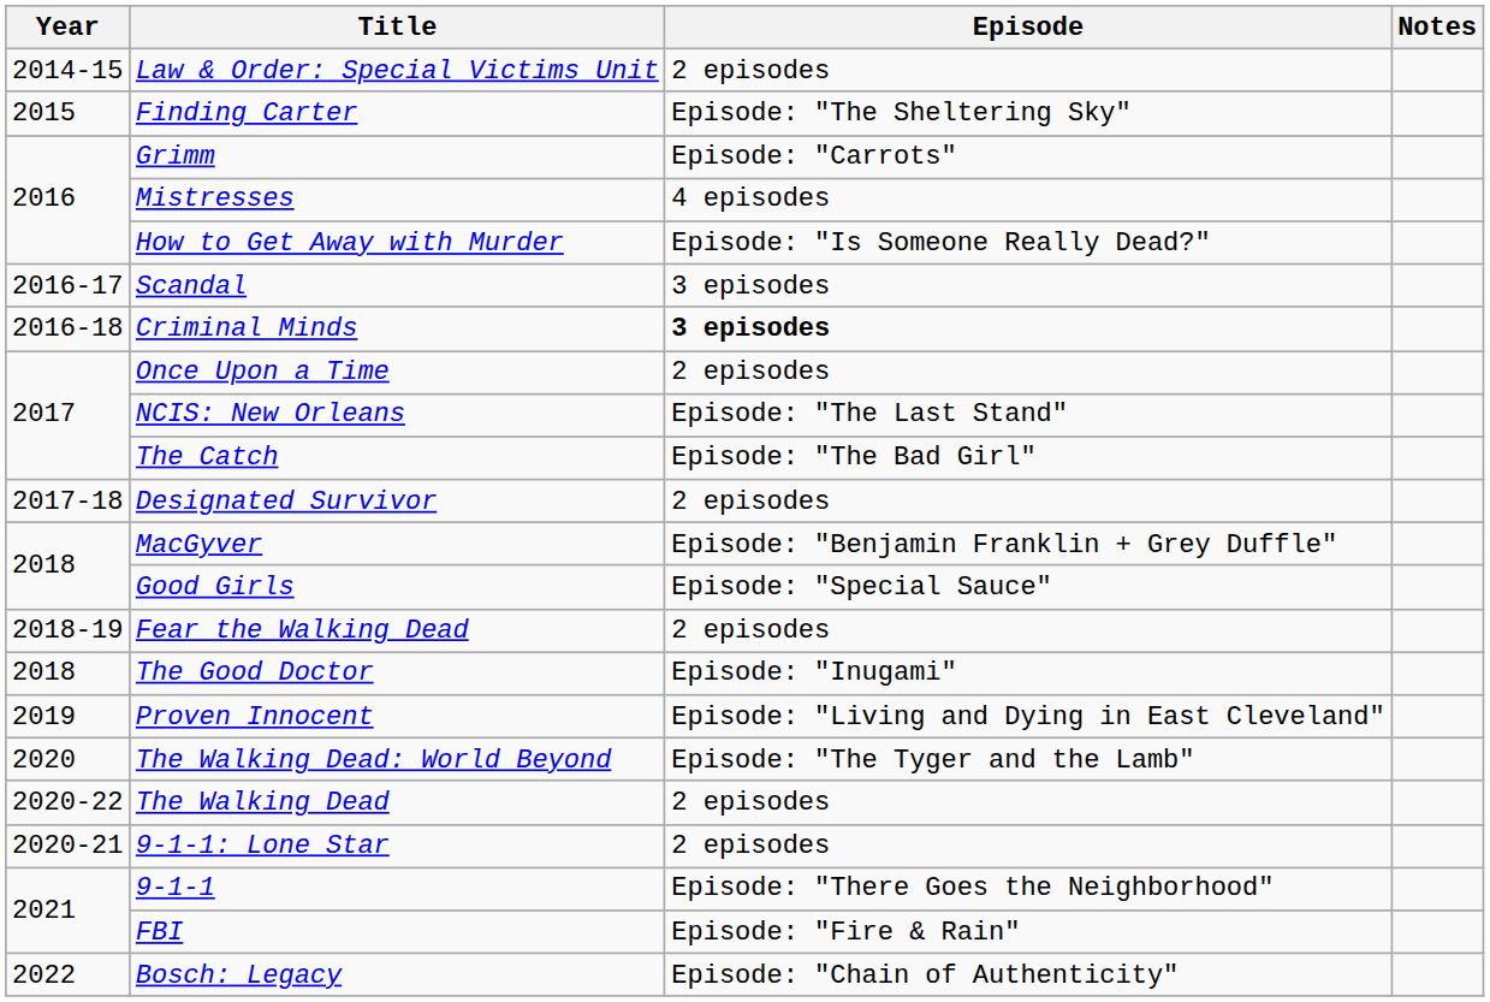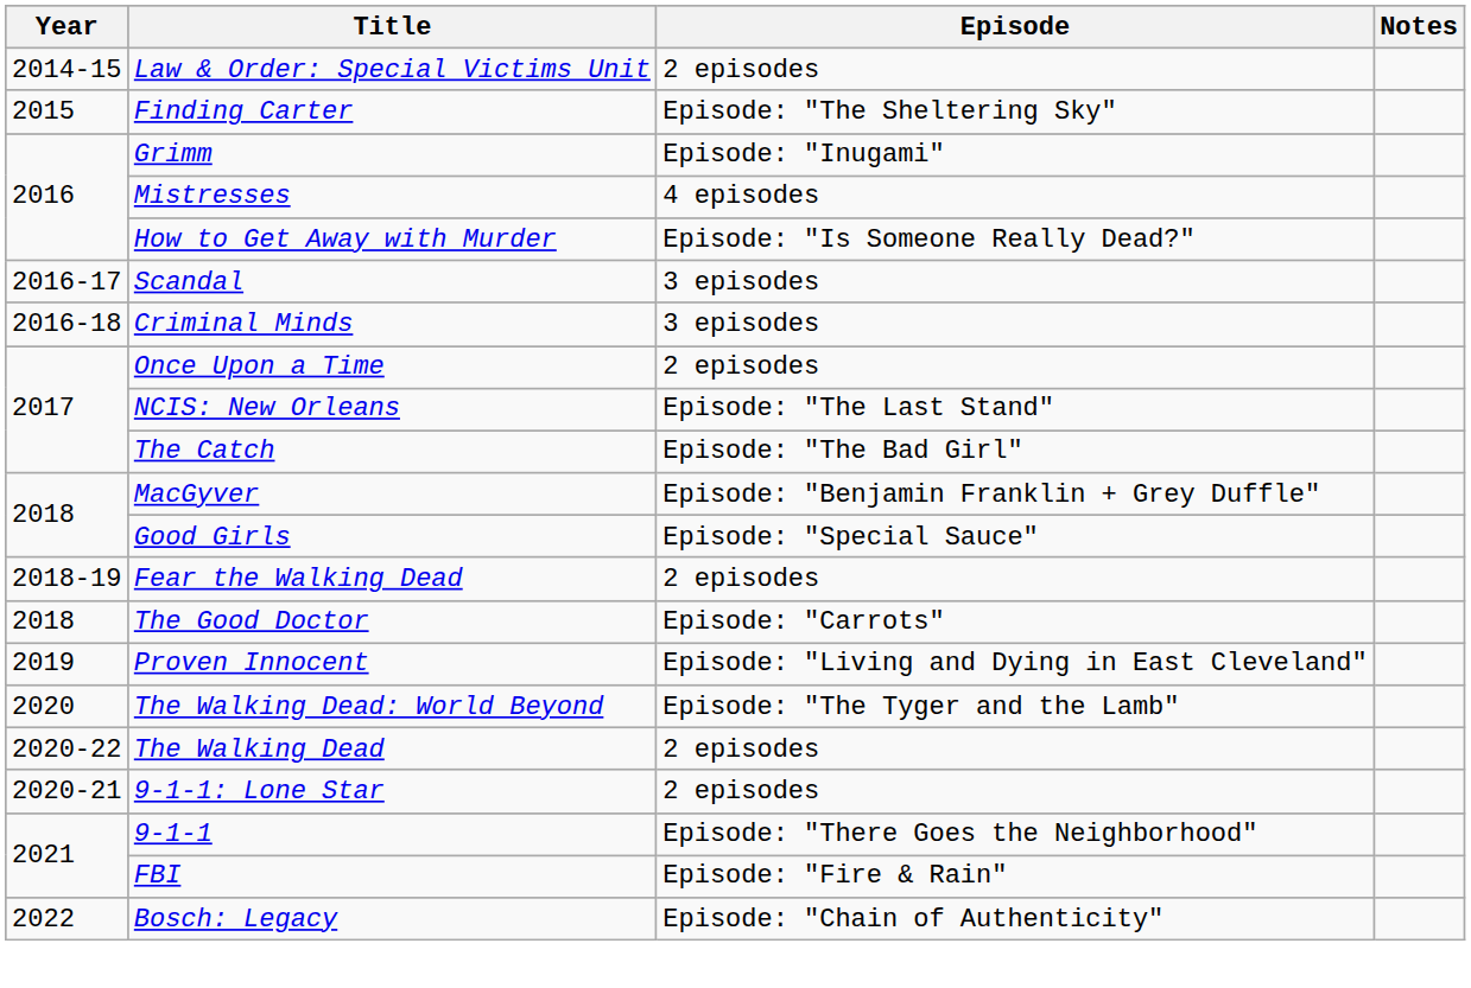 <table class="wikitable">
 <tr>
 <th>Year</th>
 <th>Title</th>
 <th>Episode</th>
 <th>Notes</th>
 </tr>
 <tr>
 <td>2014-15</td>
 <td><em><a href='#'>Law & Order: Special Victims Unit</a></em></td>
 <td>2 episodes</td>
 <td></td>
 </tr>
 <tr>
 <td>2015</td>
 <td><em><a href='#'>Finding Carter</a></em></td>
 <td>Episode: "The Sheltering Sky"</td>
 <td></td>
 </tr>
 <tr>
 <td rowspan="3">2016</td>
 <td><a href='#'><em>Grimm</em></a></td>
-<td>Episode: "Carrots"</td>
+<td>Episode: "Inugami"</td>
 <td></td>
 </tr>
 <tr>
 <td><a href='#'><em>Mistresses</em></a></td>
 <td>4 episodes</td>
 <td></td>
 </tr>
 <tr>
 <td><em><a href='#'>How to Get Away with Murder</a></em></td>
 <td>Episode: "Is Someone Really Dead?"</td>
 <td></td>
 </tr>
 <tr>
 <td>2016-17</td>
 <td><a href='#'><em>Scandal</em></a></td>
 <td>3 episodes</td>
 <td></td>
 </tr>
 <tr>
 <td>2016-18</td>
 <td><em><a href='#'>Criminal Minds</a></em></td>
-<td><strong>3 episodes</strong></td>
+<td>3 episodes</td>
 <td></td>
 </tr>
 <tr>
 <td rowspan="3">2017</td>
 <td><a href='#'><em>Once Upon a Time</em></a></td>
 <td>2 episodes</td>
 <td></td>
 </tr>
 <tr>
 <td><em><a href='#'>NCIS: New Orleans</a></em></td>
 <td>Episode: "The Last Stand"</td>
 <td></td>
 </tr>
 <tr>
 <td><a href='#'><em>The Catch</em></a></td>
 <td>Episode: "The Bad Girl"</td>
-<td></td>
-</tr>
-<tr>
-<td>2017-18</td>
-<td><a href='#'><em>Designated Survivor</em></a></td>
-<td>2 episodes</td>
 <td></td>
 </tr>
 <tr>
 <td rowspan="2">2018</td>
 <td><a href='#'><em>MacGyver</em></a></td>
 <td>Episode: "Benjamin Franklin + Grey Duffle"</td>
 <td></td>
 </tr>
 <tr>
 <td><a href='#'><em>Good Girls</em></a></td>
 <td>Episode: "Special Sauce"</td>
 <td></td>
 </tr>
 <tr>
 <td>2018-19</td>
 <td><em><a href='#'>Fear the Walking Dead</a></em></td>
 <td>2 episodes</td>
 <td></td>
 </tr>
 <tr>
 <td>2018</td>
 <td><em><a href='#'>The Good Doctor</a></em></td>
-<td>Episode: "Inugami"</td>
+<td>Episode: "Carrots"</td>
 <td></td>
 </tr>
 <tr>
 <td>2019</td>
 <td><em><a href='#'>Proven Innocent</a></em></td>
 <td>Episode: "Living and Dying in East Cleveland"</td>
 <td></td>
 </tr>
 <tr>
 <td>2020</td>
 <td><em><a href='#'>The Walking Dead: World Beyond</a></em></td>
 <td>Episode: "The Tyger and the Lamb"</td>
 <td></td>
 </tr>
 <tr>
 <td>2020-22</td>
 <td><em><a href='#'>The Walking Dead</a></em></td>
 <td>2 episodes</td>
 <td></td>
 </tr>
 <tr>
 <td>2020-21</td>
 <td><em><a href='#'>9-1-1: Lone Star</a></em></td>
 <td>2 episodes</td>
 <td></td>
 </tr>
 <tr>
 <td rowspan="2">2021</td>
 <td><em><a href='#'>9-1-1</a></em></td>
 <td>Episode: "There Goes the Neighborhood"</td>
 <td></td>
 </tr>
 <tr>
 <td><em><a href='#'>FBI</a></em></td>
 <td>Episode: "Fire & Rain"</td>
 <td></td>
 </tr>
 <tr>
 <td>2022</td>
 <td><em><a href='#'>Bosch: Legacy</a></em></td>
 <td>Episode: "Chain of Authenticity"</td>
 <td></td>
 </tr>
 </table>
